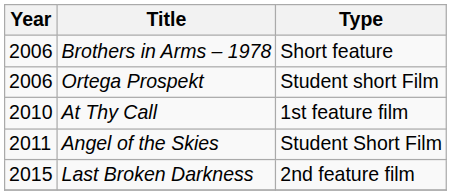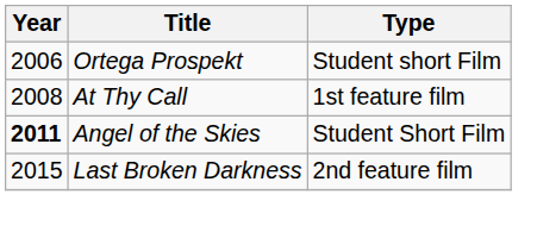 <table class="wikitable sortable">
 <tr>
 <th>Year</th>
 <th>Title</th>
 <th>Type</th>
 </tr>
 <tr>
 <td>2006</td>
-<td><em>Brothers in Arms – 1978</em></td>
-<td>Short feature</td>
-</tr>
-<tr>
-<td>2006</td>
 <td><em>Ortega Prospekt</em></td>
 <td>Student short Film</td>
 </tr>
 <tr>
-<td>2010</td>
+<td>2008</td>
 <td><em>At Thy Call</em></td>
 <td>1st feature film</td>
 </tr>
 <tr>
-<td>2011</td>
+<td><strong>2011</strong></td>
 <td><em>Angel of the Skies</em></td>
 <td>Student Short Film</td>
 </tr>
 <tr>
 <td>2015</td>
 <td><em>Last Broken Darkness</em></td>
 <td>2nd feature film</td>
 </tr>
 <tr>
 </tr>
 </table>
